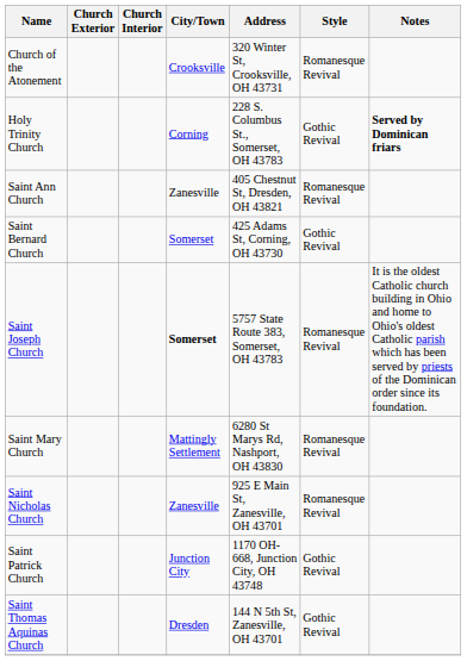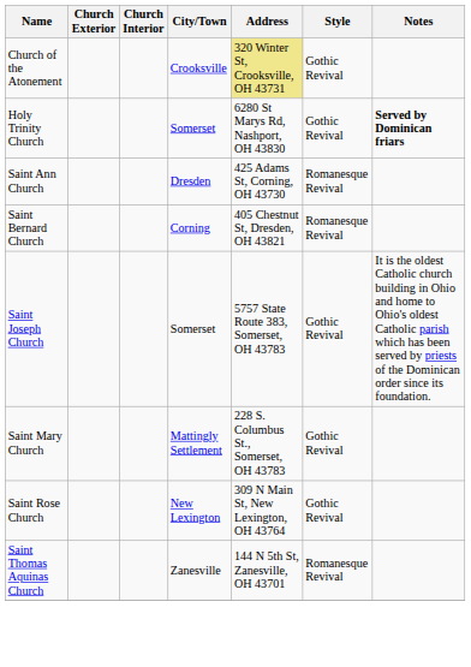 <table class="wikitable sortable">
 <tr>
 <th style="background:light gray; color:black">Name</th>
 <th class="unsortable" style="background:light gray; color:black">Church Exterior</th>
 <th class="unsortable" style="background:light gray; color:black">Church Interior</th>
 <th style="background:light gray; color:black">City/Town</th>
 <th class="unsortable" style="background:light gray; color:black">Address</th>
 <th style="background:light gray; color:black">Style</th>
 <th class="unsortable" style="background:light gray; color:black">Notes</th>
 </tr>
 <tr>
 <td>Church of the Atonement</td>
 <td></td>
 <td></td>
 <td><a href='#'>Crooksville</a></td>
-<td>320 Winter St, Crooksville, OH 43731</td>
-<td>Romanesque Revival</td>
+<td style="background: khaki;">320 Winter St, Crooksville, OH 43731</td>
+<td>Gothic Revival</td>
 <td></td>
 </tr>
 <tr>
 <td>Holy Trinity Church</td>
 <td></td>
 <td></td>
-<td><a href='#'>Corning</a></td>
-<td>228 S. Columbus St., Somerset, OH 43783</td>
+<td><a href='#'>Somerset</a></td>
+<td>6280 St Marys Rd, Nashport, OH 43830</td>
 <td>Gothic Revival</td>
 <td><strong>Served by Dominican friars</strong></td>
 </tr>
 <tr>
 <td>Saint Ann Church</td>
 <td></td>
 <td></td>
-<td>Zanesville</td>
-<td>405 Chestnut St, Dresden, OH 43821</td>
+<td><a href='#'>Dresden</a></td>
+<td>425 Adams St, Corning, OH 43730</td>
 <td>Romanesque Revival</td>
 <td></td>
 </tr>
 <tr>
 <td>Saint Bernard Church</td>
 <td></td>
 <td></td>
-<td><a href='#'>Somerset</a></td>
-<td>425 Adams St, Corning, OH 43730</td>
-<td>Gothic Revival</td>
+<td><a href='#'>Corning</a></td>
+<td>405 Chestnut St, Dresden, OH 43821</td>
+<td>Romanesque Revival</td>
 <td></td>
 </tr>
 <tr>
 <td><a href='#'>Saint Joseph Church</a></td>
 <td></td>
 <td></td>
-<td><strong>Somerset</strong></td>
+<td>Somerset</td>
 <td>5757 State Route 383, Somerset, OH 43783</td>
-<td>Romanesque Revival</td>
+<td>Gothic Revival</td>
 <td>It is the oldest Catholic church building in Ohio and home to Ohio's oldest Catholic <a href='#'>parish</a> which has been served by <a href='#'>priests</a> of the Dominican order since its foundation.</td>
 </tr>
 <tr>
 <td>Saint Mary Church</td>
 <td></td>
 <td></td>
 <td><a href='#'>Mattingly Settlement</a></td>
-<td>6280 St Marys Rd, Nashport, OH 43830</td>
-<td>Romanesque Revival</td>
+<td>228 S. Columbus St., Somerset, OH 43783</td>
+<td>Gothic Revival</td>
 <td></td>
 </tr>
 <tr>
-<td><a href='#'>Saint Nicholas Church</a></td>
+<td>Saint Rose Church</td>
 <td></td>
 <td></td>
-<td><a href='#'>Zanesville</a></td>
-<td>925 E Main St, Zanesville, OH 43701</td>
-<td>Romanesque Revival</td>
-<td></td>
-</tr>
-<tr>
-<td>Saint Patrick Church</td>
-<td></td>
-<td></td>
-<td><a href='#'>Junction City</a></td>
-<td>1170 OH-668, Junction City, OH 43748</td>
+<td><a href='#'>New Lexington</a></td>
+<td>309 N Main St, New Lexington, OH 43764</td>
 <td>Gothic Revival</td>
 <td></td>
 </tr>
 <tr>
 <td><a href='#'>Saint Thomas Aquinas Church</a></td>
 <td></td>
 <td></td>
-<td><a href='#'>Dresden</a></td>
+<td>Zanesville</td>
 <td>144 N 5th St, Zanesville, OH 43701</td>
-<td>Gothic Revival</td>
+<td>Romanesque Revival</td>
 <td></td>
 </tr>
 <tr>
 </tr>
 </table>
